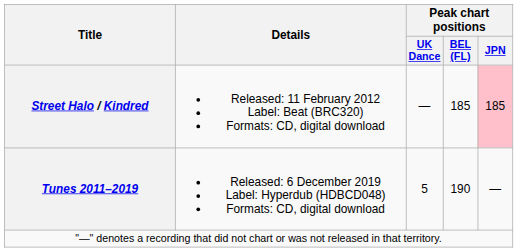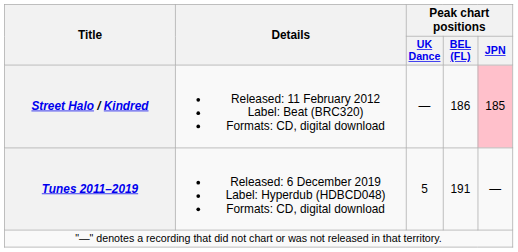 <table class="wikitable plainrowheaders" style="text-align:center;">
 <tr>
 <th scope="col" rowspan="2" style="width:14em;">Title</th>
 <th scope="col" rowspan="2" style="width:19em;">Details</th>
 <th scope="col" colspan="3">Peak chart positions</th>
 </tr>
 <tr>
 <th scope="col" style="width:2.8em;font-size:90%;"><a href='#'>UK<br>Dance</a></th>
 <th scope="col" style="width:2.8em;font-size:90%;"><a href='#'>BEL<br>(FL)</a><br></th>
 <th scope="col" style="width:2.8em;font-size:90%;"><a href='#'>JPN</a><br></th>
 </tr>
 <tr>
 <th scope="row"><em><a href='#'>Street Halo</a> / <a href='#'>Kindred</a></em></th>
 <td><br><ul><li>Released: 11 February 2012</li><li>Label: Beat <span>(BRC320)</span></li><li>Formats: CD, digital download</li></ul></td>
 <td>—</td>
-<td>185</td>
+<td>186</td>
 <td style="background: pink;">185</td>
 </tr>
 <tr>
 <th scope="row"><em><a href='#'>Tunes 2011–2019</a></em></th>
 <td><br><ul><li>Released: 6 December 2019</li><li>Label: Hyperdub <span>(HDBCD048)</span></li><li>Formats: CD, digital download</li></ul></td>
 <td>5</td>
-<td>190</td>
+<td>191</td>
 <td>—</td>
 </tr>
 <tr>
 <td colspan="5" style="font-size:90%">"—" denotes a recording that did not chart or was not released in that territory.</td>
 </tr>
 </table>
